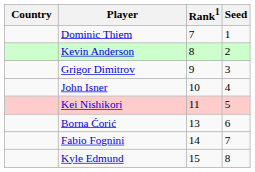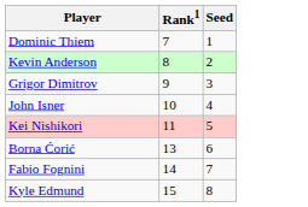 <table class="sortable wikitable">
 <tr>
-<th width="70">Country</th>
 <th width="175">Player</th>
 <th>Rank<sup>1</sup></th>
 <th>Seed</th>
 </tr>
 <tr>
-<td></td>
 <td><a href='#'>Dominic Thiem</a></td>
 <td>7</td>
 <td>1</td>
 </tr>
 <tr style="background:#cfc;">
-<td></td>
 <td><a href='#'>Kevin Anderson</a></td>
 <td>8</td>
 <td>2</td>
 </tr>
 <tr>
-<td></td>
 <td><a href='#'>Grigor Dimitrov</a></td>
 <td>9</td>
 <td>3</td>
 </tr>
 <tr>
-<td></td>
 <td><a href='#'>John Isner</a></td>
 <td>10</td>
 <td>4</td>
 </tr>
 <tr style="background:#fcc;">
-<td></td>
 <td><a href='#'>Kei Nishikori</a></td>
 <td>11</td>
 <td>5</td>
 </tr>
 <tr>
-<td></td>
 <td><a href='#'>Borna Ćorić</a></td>
 <td>13</td>
 <td>6</td>
 </tr>
 <tr>
-<td></td>
 <td><a href='#'>Fabio Fognini</a></td>
 <td>14</td>
 <td>7</td>
 </tr>
 <tr>
-<td></td>
 <td><a href='#'>Kyle Edmund</a></td>
 <td>15</td>
 <td>8</td>
 </tr>
 </table>
